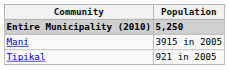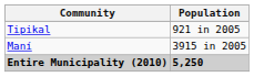 <table class="wikitable">
 <tr style="background:#111111; color:#111111;">
 <th><strong>Community</strong></th>
 <th><strong>Population</strong></th>
+</tr>
+<tr>
+<td><a href='#'>Tipikal</a></td>
+<td>921  in 2005</td>
+</tr>
+<tr>
+<td><a href='#'>Maní</a></td>
+<td>3915  in 2005</td>
 </tr>
 <tr style="background:#CFCFCF;">
 <td><strong>Entire Municipality (2010)</strong></td>
 <td><strong>5,250</strong></td>
 </tr>
 <tr>
-<td><a href='#'>Maní</a></td>
-<td>3915  in 2005</td>
-</tr>
-<tr>
-<td><a href='#'>Tipikal</a></td>
-<td>921  in 2005</td>
-</tr>
-<tr>
 </tr>
 </table>
